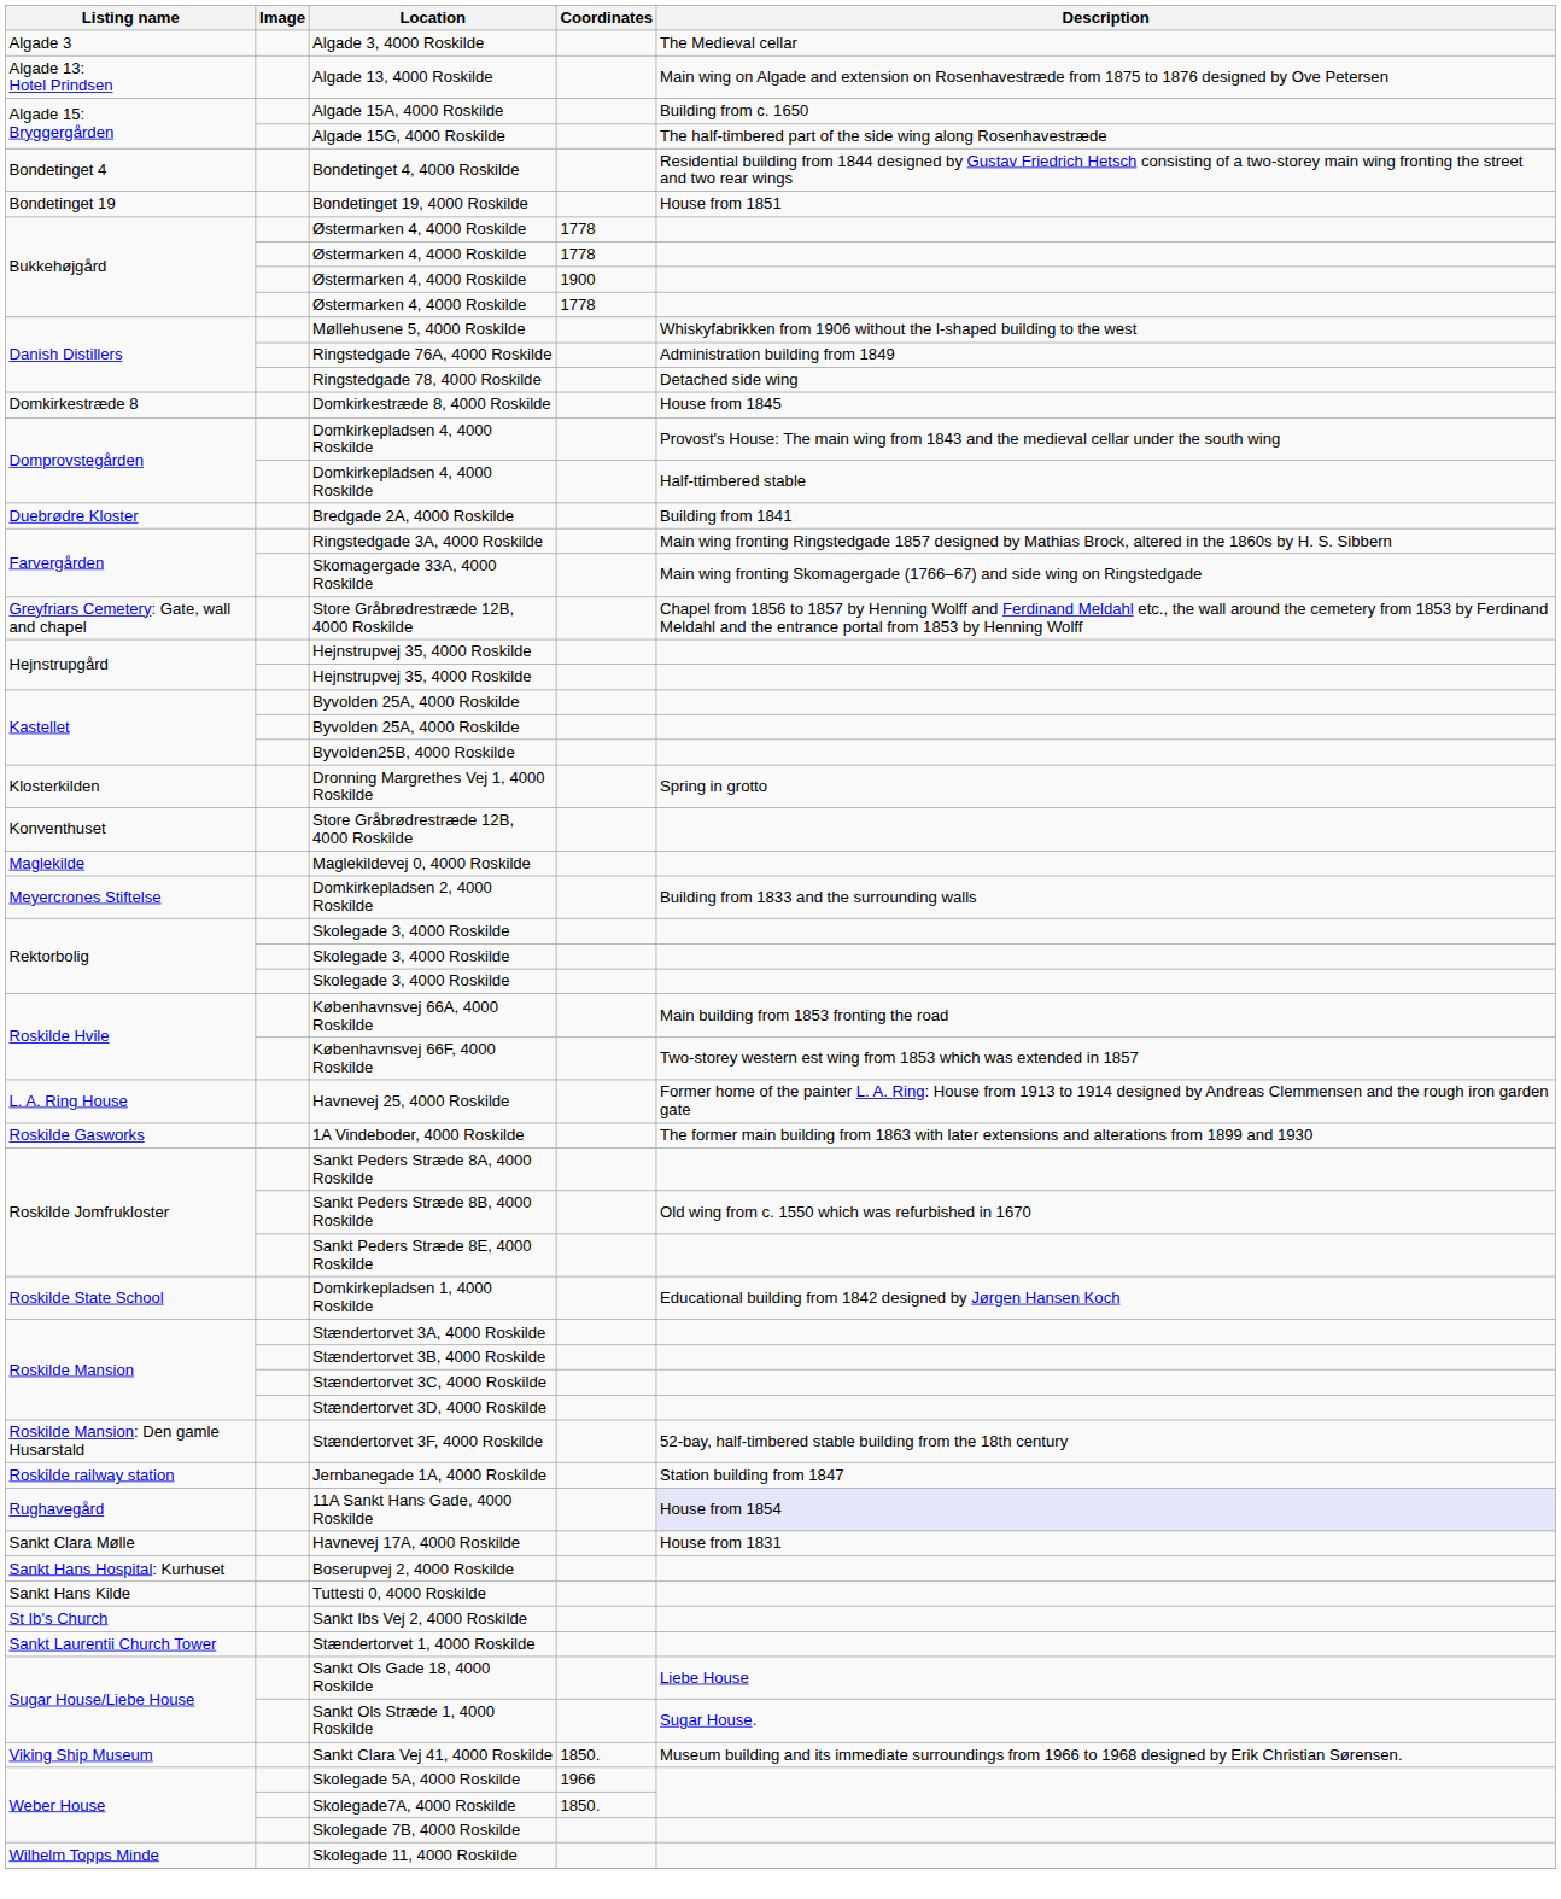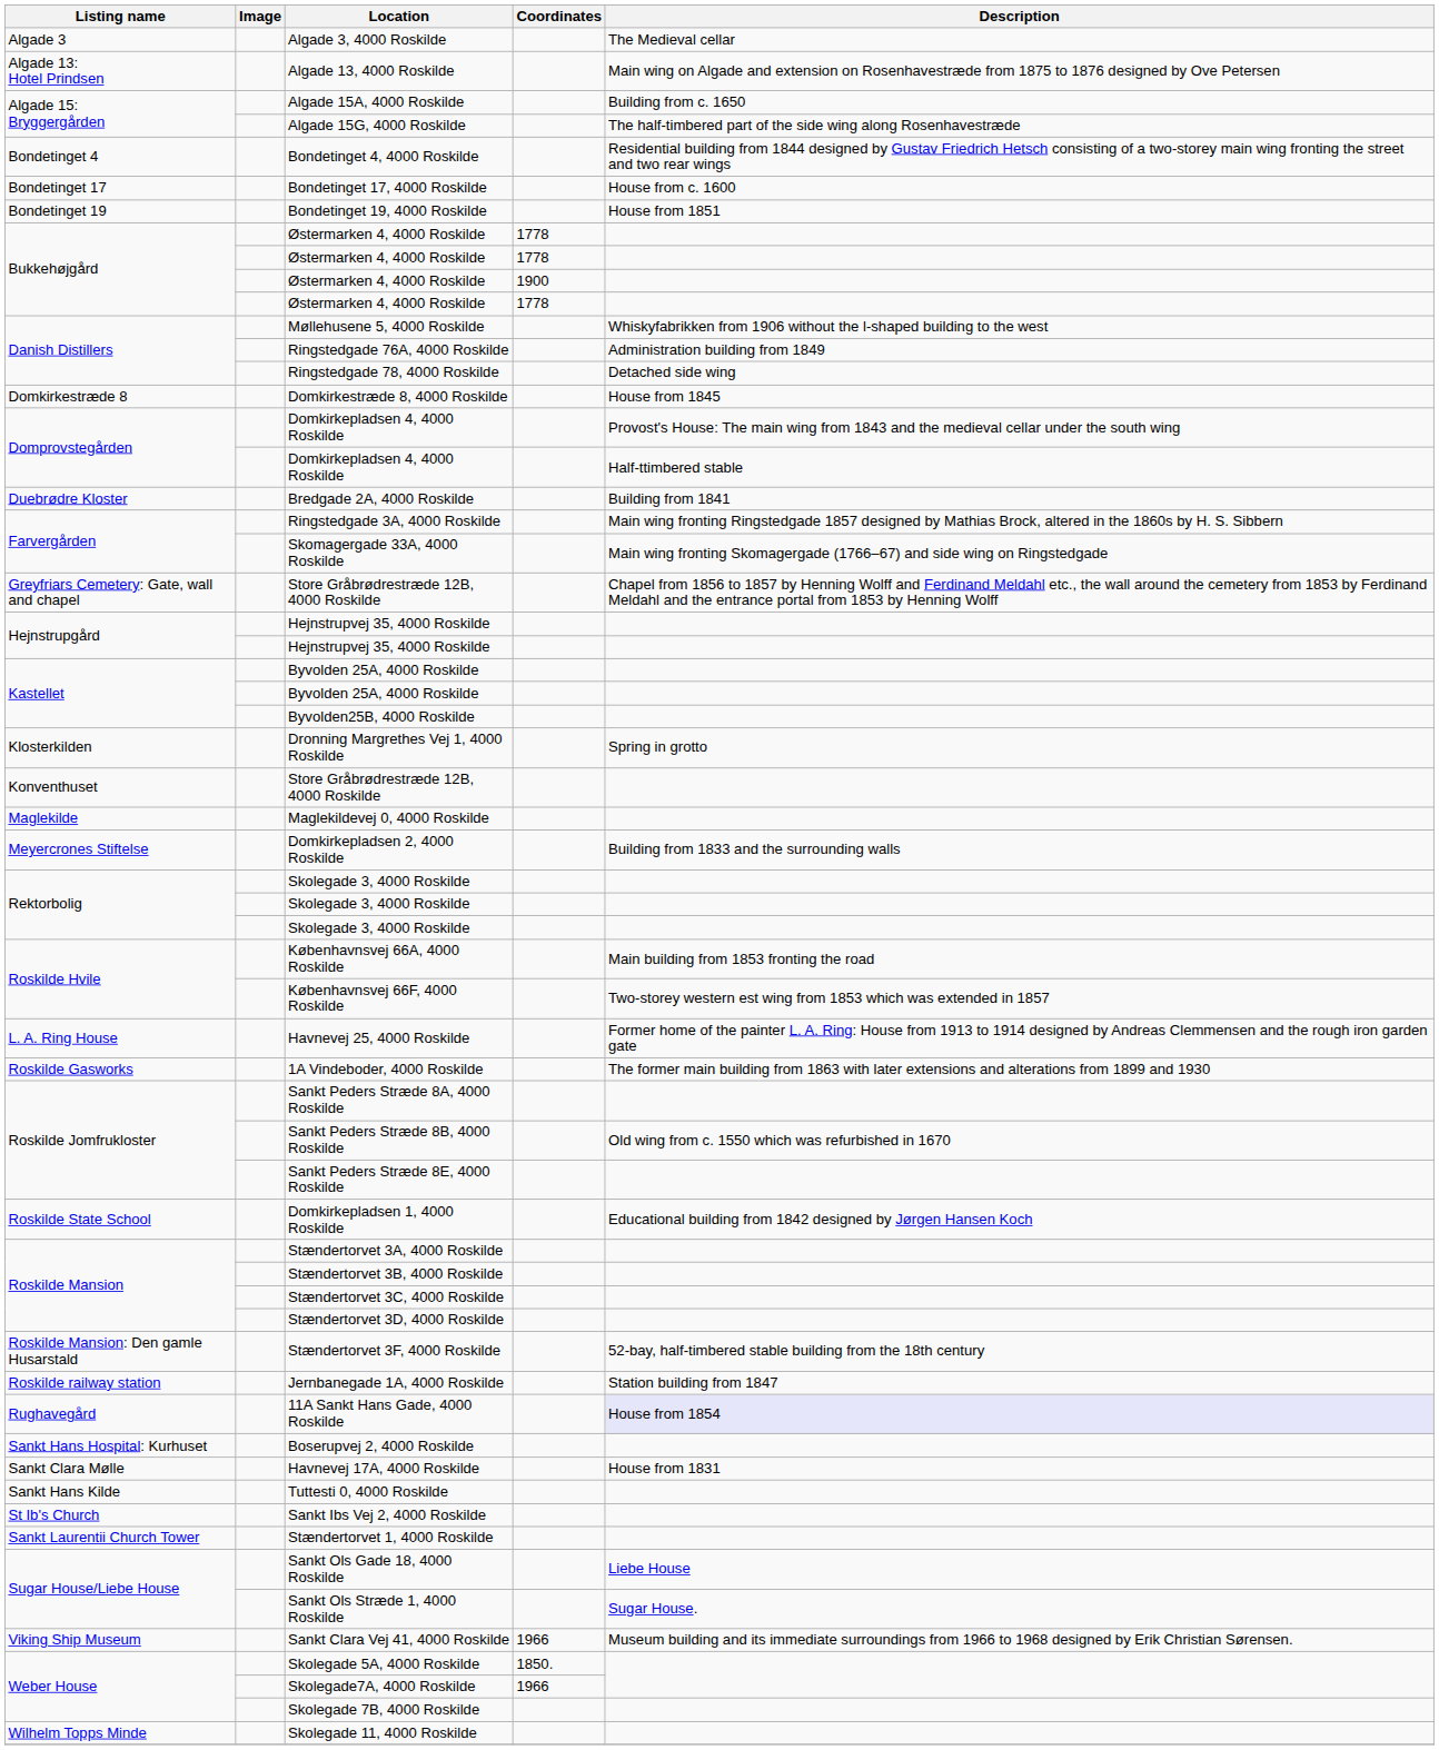 <table class="wikitable sortable">
 <tr>
 <th>Listing name</th>
 <th>Image</th>
 <th>Location</th>
 <th>Coordinates</th>
 <th>Description</th>
 </tr>
 <tr>
 <td>Algade 3</td>
 <td></td>
 <td>Algade 3, 4000 Roskilde</td>
 <td></td>
 <td>The Medieval cellar</td>
 </tr>
 <tr>
 <td>Algade 13: <br> <a href='#'>Hotel Prindsen</a></td>
 <td></td>
 <td>Algade 13, 4000 Roskilde</td>
 <td></td>
 <td>Main wing on Algade and extension on  Rosenhavestræde from 1875 to 1876 designed by Ove Petersen</td>
 </tr>
 <tr>
 <td rowspan="2">Algade 15: <br><a href='#'>Bryggergården</a></td>
 <td></td>
 <td>Algade 15A, 4000 Roskilde</td>
 <td></td>
 <td>Building from c. 1650 </td>
 </tr>
 <tr>
 <td></td>
 <td>Algade 15G, 4000 Roskilde</td>
 <td></td>
 <td>The half-timbered part of the side wing along Rosenhavestræde</td>
 </tr>
 <tr>
 <td>Bondetinget 4</td>
 <td></td>
 <td>Bondetinget 4, 4000 Roskilde</td>
 <td></td>
 <td>Residential building from 1844 designed by <a href='#'>Gustav Friedrich Hetsch</a> consisting of a two-storey main wing fronting the street and two rear wings</td>
+</tr>
+<tr>
+<td>Bondetinget 17</td>
+<td></td>
+<td>Bondetinget 17, 4000 Roskilde</td>
+<td></td>
+<td>House from c. 1600</td>
 </tr>
 <tr>
 <td>Bondetinget 19</td>
 <td></td>
 <td>Bondetinget 19, 4000 Roskilde</td>
 <td></td>
 <td>House from 1851</td>
 </tr>
 <tr>
 <td rowspan="4">Bukkehøjgård</td>
 <td></td>
 <td>Østermarken 4, 4000 Roskilde</td>
 <td>1778</td>
 <td></td>
 </tr>
 <tr>
 <td></td>
 <td>Østermarken 4, 4000 Roskilde</td>
 <td>1778</td>
 <td></td>
 </tr>
 <tr>
 <td></td>
 <td>Østermarken 4, 4000 Roskilde</td>
 <td>1900</td>
 <td></td>
 </tr>
 <tr>
 <td></td>
 <td>Østermarken 4, 4000 Roskilde</td>
 <td>1778</td>
 <td></td>
 </tr>
 <tr>
 <td rowspan="3"><a href='#'>Danish Distillers</a></td>
 <td></td>
 <td>Møllehusene 5, 4000 Roskilde</td>
 <td></td>
 <td>Whiskyfabrikken from 1906 without the l-shaped building to the west</td>
 </tr>
 <tr>
 <td></td>
 <td>Ringstedgade 76A, 4000 Roskilde</td>
 <td></td>
 <td>Administration building from 1849</td>
 </tr>
 <tr>
 <td></td>
 <td>Ringstedgade 78, 4000 Roskilde</td>
 <td></td>
 <td>Detached side wing</td>
 </tr>
 <tr>
 <td>Domkirkestræde 8</td>
 <td></td>
 <td>Domkirkestræde 8, 4000 Roskilde</td>
 <td></td>
 <td>House from 1845</td>
 </tr>
 <tr>
 <td rowspan="2"><a href='#'>Domprovstegården</a></td>
 <td></td>
 <td>Domkirkepladsen 4, 4000 Roskilde</td>
 <td></td>
 <td>Provost's House: The main wing from 1843 and the medieval cellar under the south wing</td>
 </tr>
 <tr>
 <td></td>
 <td>Domkirkepladsen 4, 4000 Roskilde</td>
 <td></td>
 <td>Half-ttimbered stable</td>
 </tr>
 <tr>
 <td><a href='#'>Duebrødre Kloster</a></td>
 <td></td>
 <td>Bredgade 2A, 4000 Roskilde</td>
 <td></td>
 <td>Building from 1841</td>
 </tr>
 <tr>
 <td rowspan="2"><a href='#'>Farvergården</a></td>
 <td></td>
 <td>Ringstedgade 3A, 4000 Roskilde</td>
 <td></td>
 <td>Main wing fronting Ringstedgade 1857 designed by Mathias Brock, altered in the 1860s by H. S. Sibbern</td>
 </tr>
 <tr>
 <td></td>
 <td>Skomagergade 33A, 4000 Roskilde</td>
 <td></td>
 <td>Main wing fronting  Skomagergade (1766–67) and side wing on Ringstedgade</td>
 </tr>
 <tr>
 <td><a href='#'>Greyfriars Cemetery</a>: Gate, wall and chapel</td>
 <td></td>
 <td>Store Gråbrødrestræde 12B, 4000 Roskilde</td>
 <td></td>
 <td>Chapel from 1856 to 1857 by Henning Wolff and <a href='#'>Ferdinand Meldahl</a> etc., the wall around the cemetery from 1853 by Ferdinand Meldahl and the entrance portal from 1853 by Henning Wolff</td>
 </tr>
 <tr>
 <td rowspan="2">Hejnstrupgård</td>
 <td></td>
 <td>Hejnstrupvej 35, 4000 Roskilde</td>
 <td></td>
 <td></td>
 </tr>
 <tr>
 <td></td>
 <td>Hejnstrupvej 35, 4000 Roskilde</td>
 <td></td>
 <td></td>
 </tr>
 <tr>
 <td rowspan="3"><a href='#'>Kastellet</a></td>
 <td></td>
 <td>Byvolden 25A, 4000 Roskilde</td>
 <td></td>
 <td></td>
 </tr>
 <tr>
 <td></td>
 <td>Byvolden  25A, 4000 Roskilde</td>
 <td></td>
 <td></td>
 </tr>
 <tr>
 <td></td>
 <td>Byvolden25B, 4000 Roskilde</td>
 <td></td>
 <td></td>
 </tr>
 <tr>
 <td>Klosterkilden</td>
 <td></td>
 <td>Dronning Margrethes Vej 1, 4000 Roskilde</td>
 <td></td>
 <td>Spring in grotto</td>
 </tr>
 <tr>
 <td>Konventhuset</td>
 <td></td>
 <td>Store Gråbrødrestræde 12B, 4000 Roskilde</td>
 <td></td>
 <td></td>
 </tr>
 <tr>
 <td><a href='#'>Maglekilde</a></td>
 <td></td>
 <td>Maglekildevej 0, 4000 Roskilde</td>
 <td></td>
 <td></td>
 </tr>
 <tr>
 <td><a href='#'>Meyercrones Stiftelse</a></td>
 <td></td>
 <td>Domkirkepladsen 2, 4000 Roskilde</td>
 <td></td>
 <td>Building from 1833 and the surrounding walls</td>
 </tr>
 <tr>
 <td rowspan="3">Rektorbolig</td>
 <td></td>
 <td>Skolegade 3, 4000 Roskilde</td>
 <td></td>
 <td></td>
 </tr>
 <tr>
 <td></td>
 <td>Skolegade 3, 4000 Roskilde</td>
 <td></td>
 <td></td>
 </tr>
 <tr>
 <td></td>
 <td>Skolegade 3, 4000 Roskilde</td>
 <td></td>
 <td></td>
 </tr>
 <tr>
 <td rowspan="2"><a href='#'>Roskilde Hvile</a></td>
 <td></td>
 <td>Københavnsvej 66A, 4000 Roskilde</td>
 <td></td>
 <td>Main building from 1853 fronting the road</td>
 </tr>
 <tr>
 <td></td>
 <td>Københavnsvej  66F, 4000 Roskilde</td>
 <td></td>
 <td>Two-storey western est wing from 1853 which was extended in 1857</td>
 </tr>
 <tr>
 <td><a href='#'>L. A. Ring House</a></td>
 <td></td>
 <td>Havnevej 25, 4000 Roskilde</td>
 <td></td>
 <td>Former home of the painter <a href='#'>L. A. Ring</a>: House from 1913 to 1914 designed by Andreas Clemmensen and the rough iron garden gate</td>
 </tr>
 <tr>
 <td><a href='#'>Roskilde Gasworks</a></td>
 <td></td>
 <td>1A Vindeboder, 4000 Roskilde</td>
 <td></td>
 <td>The former main building from 1863 with later extensions and alterations from 1899 and 1930</td>
 </tr>
 <tr>
 <td rowspan="3">Roskilde Jomfrukloster</td>
 <td></td>
 <td>Sankt Peders Stræde 8A, 4000 Roskilde</td>
 <td></td>
 <td></td>
 </tr>
 <tr>
 <td></td>
 <td>Sankt Peders Stræde 8B, 4000 Roskilde</td>
 <td></td>
 <td>Old wing from c. 1550 which was refurbished in 1670</td>
 </tr>
 <tr>
 <td></td>
 <td>Sankt Peders Stræde 8E, 4000 Roskilde</td>
 <td></td>
 <td></td>
 </tr>
 <tr>
 <td><a href='#'>Roskilde State School</a></td>
 <td></td>
 <td>Domkirkepladsen 1, 4000 Roskilde</td>
 <td></td>
 <td>Educational building from 1842 designed by <a href='#'>Jørgen Hansen Koch</a></td>
 </tr>
 <tr>
 <td rowspan="4"><a href='#'>Roskilde Mansion</a></td>
 <td></td>
 <td>Stændertorvet 3A, 4000 Roskilde</td>
 <td></td>
 <td></td>
 </tr>
 <tr>
 <td></td>
 <td>Stændertorvet  3B, 4000 Roskilde</td>
 <td></td>
 <td></td>
 </tr>
 <tr>
 <td></td>
 <td>Stændertorvet 3C, 4000 Roskilde</td>
 <td></td>
 <td></td>
 </tr>
 <tr>
 <td></td>
 <td>Stændertorvet 3D, 4000 Roskilde</td>
 <td></td>
 <td></td>
 </tr>
 <tr>
 <td><a href='#'>Roskilde Mansion</a>: Den gamle Husarstald</td>
 <td></td>
 <td>Stændertorvet 3F, 4000 Roskilde</td>
 <td></td>
 <td>52-bay, half-timbered stable building from the 18th century</td>
 </tr>
 <tr>
 <td><a href='#'>Roskilde railway station</a></td>
 <td></td>
 <td>Jernbanegade 1A, 4000 Roskilde</td>
 <td></td>
 <td>Station building from 1847</td>
 </tr>
 <tr>
 <td><a href='#'>Rughavegård</a></td>
 <td></td>
 <td>11A Sankt Hans Gade, 4000 Roskilde</td>
 <td></td>
 <td style="background: lavender;">House from 1854</td>
 </tr>
 <tr>
+<td><a href='#'>Sankt Hans Hospital</a>: Kurhuset</td>
+<td></td>
+<td>Boserupvej 2, 4000 Roskilde</td>
+<td></td>
+<td></td>
+</tr>
+<tr>
 <td>Sankt Clara Mølle</td>
 <td></td>
 <td>Havnevej 17A, 4000 Roskilde</td>
 <td></td>
 <td>House from 1831</td>
-</tr>
-<tr>
-<td><a href='#'>Sankt Hans Hospital</a>: Kurhuset</td>
-<td></td>
-<td>Boserupvej 2, 4000 Roskilde</td>
-<td></td>
-<td></td>
 </tr>
 <tr>
 <td>Sankt Hans Kilde</td>
 <td></td>
 <td>Tuttesti 0, 4000 Roskilde</td>
 <td></td>
 <td></td>
 </tr>
 <tr>
 <td><a href='#'>St Ib's Church</a></td>
 <td></td>
 <td>Sankt Ibs Vej 2, 4000 Roskilde</td>
 <td></td>
 <td></td>
 </tr>
 <tr>
 <td><a href='#'>Sankt Laurentii Church Tower</a></td>
 <td></td>
 <td>Stændertorvet 1, 4000 Roskilde</td>
 <td></td>
 <td></td>
 </tr>
 <tr>
 <td rowspan="2"><a href='#'>Sugar House/Liebe House</a></td>
 <td></td>
 <td>Sankt Ols Gade 18, 4000 Roskilde</td>
 <td></td>
 <td><a href='#'>Liebe House</a></td>
 </tr>
 <tr>
 <td></td>
 <td>Sankt Ols Stræde 1, 4000 Roskilde</td>
 <td></td>
 <td><a href='#'>Sugar House</a>.</td>
 </tr>
 <tr>
 <td><a href='#'>Viking Ship Museum</a></td>
 <td></td>
 <td>Sankt Clara Vej 41, 4000 Roskilde</td>
-<td>1850.</td>
+<td>1966</td>
 <td>Museum building and its immediate surroundings from 1966 to 1968 designed by Erik Christian Sørensen.</td>
 </tr>
 <tr>
 <td rowspan="3"><a href='#'>Weber House</a></td>
 <td></td>
 <td>Skolegade 5A, 4000 Roskilde</td>
-<td>1966</td>
+<td>1850.</td>
 </tr>
 <tr>
 <td></td>
 <td>Skolegade7A, 4000 Roskilde</td>
-<td>1850.</td>
+<td>1966</td>
 </tr>
 <tr>
 <td></td>
 <td>Skolegade 7B, 4000 Roskilde</td>
 <td></td>
 <td></td>
 </tr>
 <tr>
 <td><a href='#'>Wilhelm Topps Minde</a></td>
 <td></td>
 <td>Skolegade 11, 4000 Roskilde</td>
 <td></td>
 <td></td>
 </tr>
 <tr>
 </tr>
 </table>
